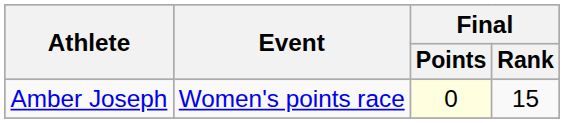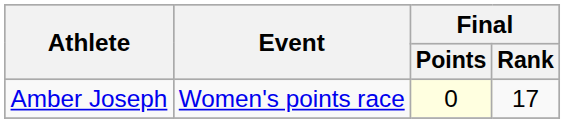 <table class="wikitable" style="font-size:90%;">
 <tr>
 <th rowspan=2>Athlete</th>
 <th rowspan=2>Event</th>
 <th colspan=2>Final</th>
 </tr>
 <tr style="font-size:95%">
 <th>Points</th>
 <th>Rank</th>
 </tr>
 <tr align=center>
 <td align=left><a href='#'>Amber Joseph</a></td>
 <td align=left><a href='#'>Women's points race</a></td>
 <td style="background: lightyellow;">0</td>
-<td>15</td>
+<td>17</td>
 </tr>
 </table>
